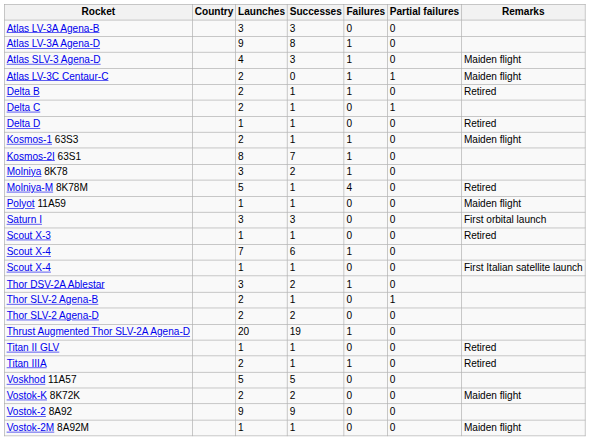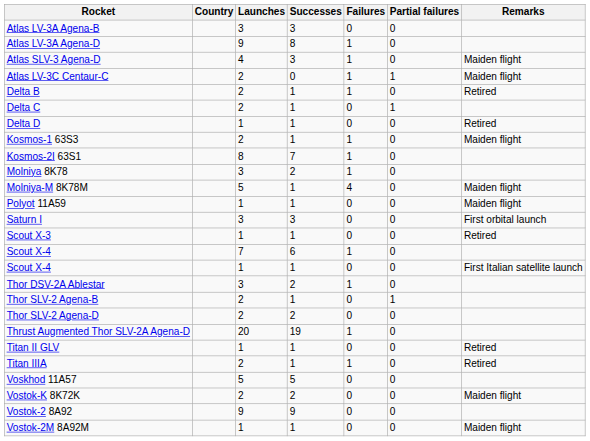 <table class="wikitable sortable">
 <tr>
 <th>Rocket</th>
 <th>Country</th>
 <th>Launches</th>
 <th>Successes</th>
 <th>Failures</th>
 <th>Partial failures</th>
 <th>Remarks</th>
 </tr>
 <tr>
 <td><a href='#'>Atlas LV-3A Agena-B</a></td>
 <td></td>
 <td>3</td>
 <td>3</td>
 <td>0</td>
 <td>0</td>
 <td></td>
 </tr>
 <tr>
 <td><a href='#'>Atlas LV-3A Agena-D</a></td>
 <td></td>
 <td>9</td>
 <td>8</td>
 <td>1</td>
 <td>0</td>
 <td></td>
 </tr>
 <tr>
 <td><a href='#'>Atlas SLV-3 Agena-D</a></td>
 <td></td>
 <td>4</td>
 <td>3</td>
 <td>1</td>
 <td>0</td>
 <td>Maiden flight</td>
 </tr>
 <tr>
 <td><a href='#'>Atlas LV-3C Centaur-C</a></td>
 <td></td>
 <td>2</td>
 <td>0</td>
 <td>1</td>
 <td>1</td>
 <td>Maiden flight</td>
 </tr>
 <tr>
 <td><a href='#'>Delta B</a></td>
 <td></td>
 <td>2</td>
 <td>1</td>
 <td>1</td>
 <td>0</td>
 <td>Retired</td>
 </tr>
 <tr>
 <td><a href='#'>Delta C</a></td>
 <td></td>
 <td>2</td>
 <td>1</td>
 <td>0</td>
 <td>1</td>
 <td></td>
 </tr>
 <tr>
 <td><a href='#'>Delta D</a></td>
 <td></td>
 <td>1</td>
 <td>1</td>
 <td>0</td>
 <td>0</td>
 <td>Retired</td>
 </tr>
 <tr>
 <td><a href='#'>Kosmos-1</a> 63S3</td>
 <td></td>
 <td>2</td>
 <td>1</td>
 <td>1</td>
 <td>0</td>
 <td>Maiden flight</td>
 </tr>
 <tr>
 <td><a href='#'>Kosmos-2I</a> 63S1</td>
 <td></td>
 <td>8</td>
 <td>7</td>
 <td>1</td>
 <td>0</td>
 <td></td>
 </tr>
 <tr>
 <td><a href='#'>Molniya</a> 8K78</td>
 <td></td>
 <td>3</td>
 <td>2</td>
 <td>1</td>
 <td>0</td>
 <td></td>
 </tr>
 <tr>
 <td><a href='#'>Molniya-M</a> 8K78M</td>
 <td></td>
 <td>5</td>
 <td>1</td>
 <td>4</td>
 <td>0</td>
-<td>Retired</td>
+<td>Maiden flight</td>
 </tr>
 <tr>
 <td><a href='#'>Polyot</a> 11A59</td>
 <td></td>
 <td>1</td>
 <td>1</td>
 <td>0</td>
 <td>0</td>
 <td>Maiden flight</td>
 </tr>
 <tr>
 <td><a href='#'>Saturn I</a></td>
 <td></td>
 <td>3</td>
 <td>3</td>
 <td>0</td>
 <td>0</td>
 <td>First orbital launch</td>
 </tr>
 <tr>
 <td><a href='#'>Scout X-3</a></td>
 <td></td>
 <td>1</td>
 <td>1</td>
 <td>0</td>
 <td>0</td>
 <td>Retired</td>
 </tr>
 <tr>
 <td><a href='#'>Scout X-4</a></td>
 <td></td>
 <td>7</td>
 <td>6</td>
 <td>1</td>
 <td>0</td>
 <td></td>
 </tr>
 <tr>
 <td><a href='#'>Scout X-4</a></td>
 <td></td>
 <td>1</td>
 <td>1</td>
 <td>0</td>
 <td>0</td>
 <td>First Italian satellite launch</td>
 </tr>
 <tr>
 <td><a href='#'>Thor DSV-2A Ablestar</a></td>
 <td></td>
 <td>3</td>
 <td>2</td>
 <td>1</td>
 <td>0</td>
 <td></td>
 </tr>
 <tr>
 <td><a href='#'>Thor SLV-2 Agena-B</a></td>
 <td></td>
 <td>2</td>
 <td>1</td>
 <td>0</td>
 <td>1</td>
 <td></td>
 </tr>
 <tr>
 <td><a href='#'>Thor SLV-2 Agena-D</a></td>
 <td></td>
 <td>2</td>
 <td>2</td>
 <td>0</td>
 <td>0</td>
 <td></td>
 </tr>
 <tr>
 <td><a href='#'>Thrust Augmented Thor SLV-2A Agena-D</a></td>
 <td></td>
 <td>20</td>
 <td>19</td>
 <td>1</td>
 <td>0</td>
 <td></td>
 </tr>
 <tr>
 <td><a href='#'>Titan II GLV</a></td>
 <td></td>
 <td>1</td>
 <td>1</td>
 <td>0</td>
 <td>0</td>
 <td>Retired</td>
 </tr>
 <tr>
 <td><a href='#'>Titan IIIA</a></td>
 <td></td>
 <td>2</td>
 <td>1</td>
 <td>1</td>
 <td>0</td>
 <td>Retired</td>
 </tr>
 <tr>
 <td><a href='#'>Voskhod</a> 11A57</td>
 <td></td>
 <td>5</td>
 <td>5</td>
 <td>0</td>
 <td>0</td>
 <td></td>
 </tr>
 <tr>
 <td><a href='#'>Vostok-K</a> 8K72K</td>
 <td></td>
 <td>2</td>
 <td>2</td>
 <td>0</td>
 <td>0</td>
 <td>Maiden flight</td>
 </tr>
 <tr>
 <td><a href='#'>Vostok-2</a> 8A92</td>
 <td></td>
 <td>9</td>
 <td>9</td>
 <td>0</td>
 <td>0</td>
 <td></td>
 </tr>
 <tr>
 <td><a href='#'>Vostok-2M</a> 8A92M</td>
 <td></td>
 <td>1</td>
 <td>1</td>
 <td>0</td>
 <td>0</td>
 <td>Maiden flight</td>
 </tr>
 </table>
